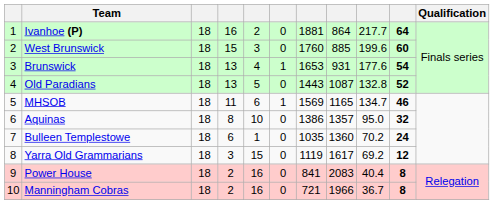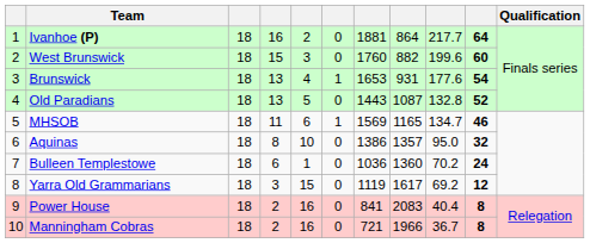 <table class="wikitable" style="text-align:center; margin-bottom:0">
 <tr>
 <th style="width:10px"></th>
 <th style="width:35%;">Team</th>
 <th style="width:30px;"></th>
 <th style="width:30px;"></th>
 <th style="width:30px;"></th>
 <th style="width:30px;"></th>
 <th style="width:30px;"></th>
 <th style="width:30px;"></th>
 <th style="width:30px;"></th>
 <th style="width:30px;"></th>
 <th>Qualification</th>
 </tr>
 <tr style="background:#ccffcc;">
 <td>1</td>
 <td style="text-align:left;"><a href='#'>Ivanhoe</a> <strong>(P)</strong></td>
 <td>18</td>
 <td>16</td>
 <td>2</td>
 <td>0</td>
 <td>1881</td>
 <td>864</td>
 <td>217.7</td>
 <td><strong>64</strong></td>
 <td rowspan=4>Finals series</td>
 </tr>
 <tr style="background:#ccffcc;">
 <td>2</td>
 <td style="text-align:left;"><a href='#'>West Brunswick</a></td>
 <td>18</td>
 <td>15</td>
 <td>3</td>
 <td>0</td>
 <td>1760</td>
-<td>885</td>
+<td>882</td>
 <td>199.6</td>
 <td><strong>60</strong></td>
 </tr>
 <tr style="background:#ccffcc;">
 <td>3</td>
 <td style="text-align:left;"><a href='#'>Brunswick</a></td>
 <td>18</td>
 <td>13</td>
 <td>4</td>
 <td>1</td>
 <td>1653</td>
 <td>931</td>
 <td>177.6</td>
 <td><strong>54</strong></td>
 </tr>
 <tr style="background:#ccffcc;">
 <td>4</td>
 <td style="text-align:left;"><a href='#'>Old Paradians</a></td>
 <td>18</td>
 <td>13</td>
 <td>5</td>
 <td>0</td>
 <td>1443</td>
 <td>1087</td>
 <td>132.8</td>
 <td><strong>52</strong></td>
 </tr>
 <tr>
 <td>5</td>
 <td style="text-align:left;"><a href='#'>MHSOB</a></td>
 <td>18</td>
 <td>11</td>
 <td>6</td>
 <td>1</td>
 <td>1569</td>
 <td>1165</td>
 <td>134.7</td>
 <td><strong>46</strong></td>
 </tr>
 <tr>
 <td>6</td>
 <td style="text-align:left;"><a href='#'>Aquinas</a></td>
 <td>18</td>
 <td>8</td>
 <td>10</td>
 <td>0</td>
 <td>1386</td>
 <td>1357</td>
 <td>95.0</td>
 <td><strong>32</strong></td>
 </tr>
 <tr>
 <td>7</td>
 <td style="text-align:left;"><a href='#'>Bulleen Templestowe</a></td>
 <td>18</td>
 <td>6</td>
 <td>1</td>
 <td>0</td>
-<td>1035</td>
+<td>1036</td>
 <td>1360</td>
 <td>70.2</td>
 <td><strong>24</strong></td>
 </tr>
 <tr>
 <td>8</td>
 <td style="text-align:left;"><a href='#'>Yarra Old Grammarians</a></td>
 <td>18</td>
 <td>3</td>
 <td>15</td>
 <td>0</td>
 <td>1119</td>
 <td>1617</td>
 <td>69.2</td>
 <td><strong>12</strong></td>
 </tr>
 <tr style="background:#FFCCCC;">
 <td>9</td>
 <td style="text-align:left;"><a href='#'>Power House</a></td>
 <td>18</td>
 <td>2</td>
 <td>16</td>
 <td>0</td>
 <td>841</td>
 <td>2083</td>
 <td>40.4</td>
 <td><strong>8</strong></td>
 <td rowspan=2><a href='#'>Relegation</a></td>
 </tr>
 <tr style="background:#FFCCCC;">
 <td>10</td>
 <td style="text-align:left;"><a href='#'>Manningham Cobras</a></td>
 <td>18</td>
 <td>2</td>
 <td>16</td>
 <td>0</td>
 <td>721</td>
 <td>1966</td>
 <td>36.7</td>
 <td><strong>8</strong></td>
 </tr>
 </table>
